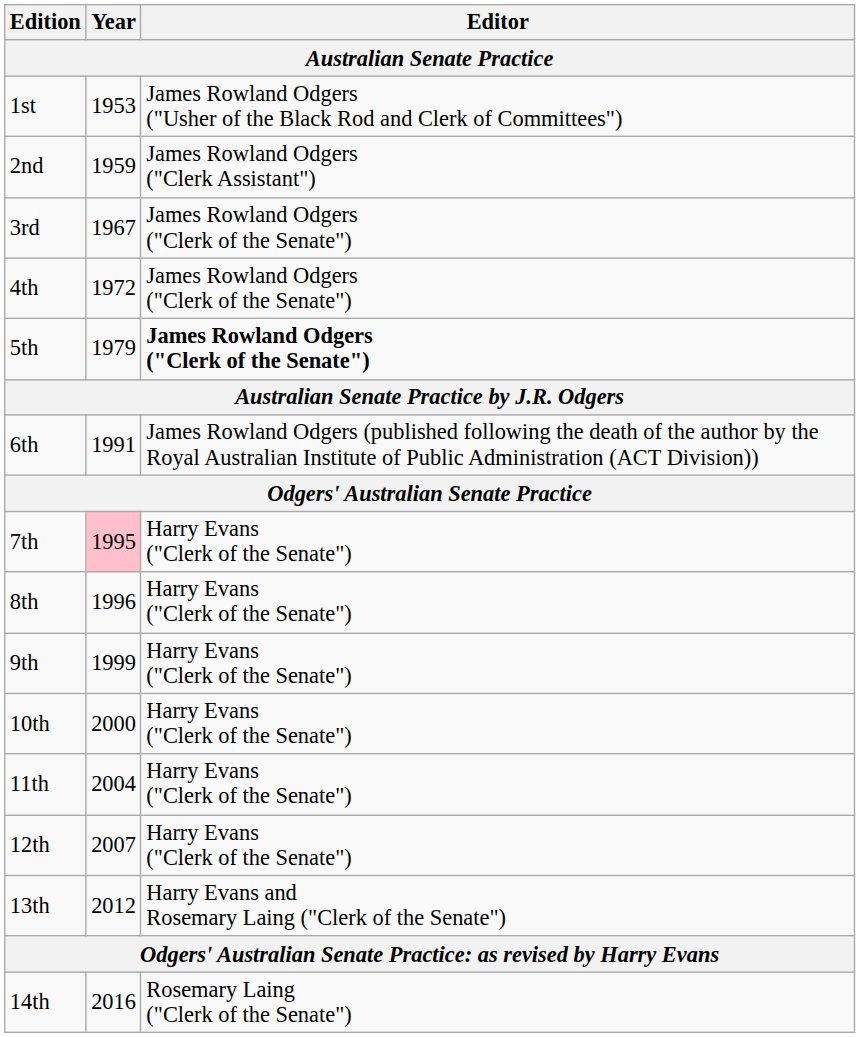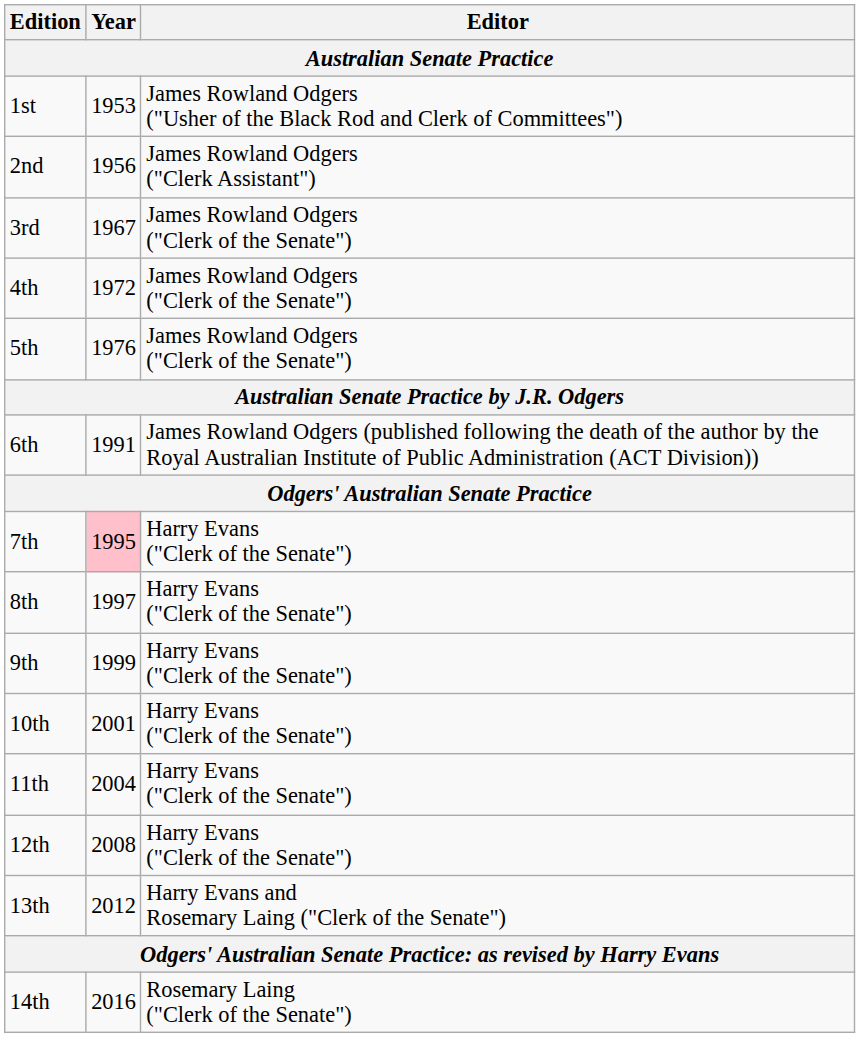 <table class="wikitable" border="1">
 <tr>
 <th>Edition</th>
 <th>Year</th>
 <th>Editor</th>
 </tr>
 <tr>
 <th colspan="3"><em>Australian Senate Practice</em></th>
 </tr>
 <tr>
 <td>1st</td>
 <td>1953</td>
 <td>James Rowland Odgers <br> ("Usher of the Black Rod and Clerk of Committees")</td>
 </tr>
 <tr>
 <td>2nd</td>
-<td>1959</td>
+<td>1956</td>
 <td>James Rowland Odgers <br> ("Clerk Assistant")</td>
 </tr>
 <tr>
 <td>3rd</td>
 <td>1967</td>
 <td>James Rowland Odgers <br> ("Clerk of the Senate")</td>
 </tr>
 <tr>
 <td>4th</td>
 <td>1972</td>
 <td>James Rowland Odgers <br> ("Clerk of the Senate")</td>
 </tr>
 <tr>
 <td>5th</td>
-<td>1979</td>
-<td><strong>James Rowland Odgers <br> ("Clerk of the Senate")</strong></td>
+<td>1976</td>
+<td>James Rowland Odgers <br> ("Clerk of the Senate")</td>
 </tr>
 <tr>
 <th colspan="3"><em>Australian Senate Practice by J.R. Odgers</em></th>
 </tr>
 <tr>
 <td>6th</td>
 <td>1991</td>
 <td>James Rowland Odgers (published following the death of the author by the Royal Australian Institute of Public Administration (ACT Division))</td>
 </tr>
 <tr>
 <th colspan="3"><em>Odgers' Australian Senate Practice</em></th>
 </tr>
 <tr>
 <td>7th</td>
 <td style="background: pink;">1995</td>
 <td>Harry Evans <br> ("Clerk of the Senate")</td>
 </tr>
 <tr>
 <td>8th</td>
-<td>1996</td>
+<td>1997</td>
 <td>Harry Evans <br> ("Clerk of the Senate")</td>
 </tr>
 <tr>
 <td>9th</td>
 <td>1999</td>
 <td>Harry Evans <br> ("Clerk of the Senate")</td>
 </tr>
 <tr>
 <td>10th</td>
-<td>2000</td>
+<td>2001</td>
 <td>Harry Evans <br> ("Clerk of the Senate")</td>
 </tr>
 <tr>
 <td>11th</td>
 <td>2004</td>
 <td>Harry Evans <br> ("Clerk of the Senate")</td>
 </tr>
 <tr>
 <td>12th</td>
-<td>2007</td>
+<td>2008</td>
 <td>Harry Evans <br> ("Clerk of the Senate")</td>
 </tr>
 <tr>
 <td>13th</td>
 <td>2012</td>
 <td>Harry Evans and <br>Rosemary Laing ("Clerk of the Senate")</td>
 </tr>
 <tr>
 <th colspan="3"><em>Odgers' Australian Senate Practice: as revised by Harry Evans</em></th>
 </tr>
 <tr>
 <td>14th</td>
 <td>2016</td>
 <td>Rosemary Laing <br> ("Clerk of the Senate")</td>
 </tr>
 </table>
